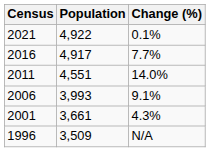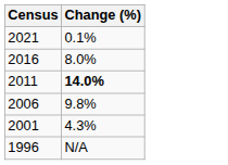 <table class="wikitable">
 <tr>
 <th>Census</th>
-<th>Population</th>
 <th>Change (%)</th>
 </tr>
 <tr>
 <td>2021</td>
-<td>4,922</td>
 <td> 0.1%</td>
 </tr>
 <tr>
 <td>2016</td>
-<td>4,917</td>
-<td> 7.7%</td>
+<td> 8.0%</td>
 </tr>
 <tr>
 <td>2011</td>
-<td>4,551</td>
-<td> 14.0%</td>
+<td><strong> 14.0%</strong></td>
 </tr>
 <tr>
 <td>2006</td>
-<td>3,993</td>
-<td> 9.1%</td>
+<td> 9.8%</td>
 </tr>
 <tr>
 <td>2001</td>
-<td>3,661</td>
 <td> 4.3%</td>
 </tr>
 <tr>
 <td>1996</td>
-<td>3,509</td>
 <td>N/A</td>
 </tr>
 </table>
